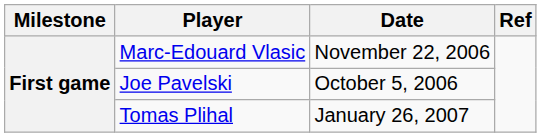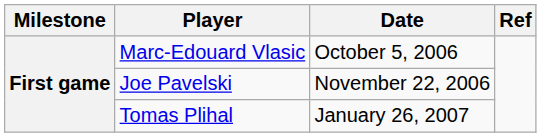 <table class="wikitable">
 <tr>
 <th scope="col">Milestone</th>
 <th scope="col">Player</th>
 <th scope="col">Date</th>
 <th scope="col">Ref</th>
 </tr>
 <tr>
 <th rowspan=3>First game</th>
 <td><a href='#'>Marc-Edouard Vlasic</a></td>
-<td>November 22, 2006</td>
+<td>October 5, 2006</td>
 <td rowspan=3></td>
 </tr>
 <tr>
 <td><a href='#'>Joe Pavelski</a></td>
-<td>October 5, 2006</td>
+<td>November 22, 2006</td>
 </tr>
 <tr>
 <td><a href='#'>Tomas Plihal</a></td>
 <td>January 26, 2007</td>
 </tr>
 </table>
